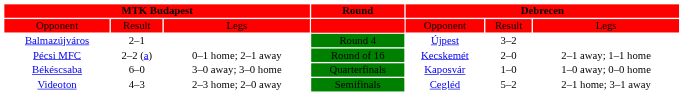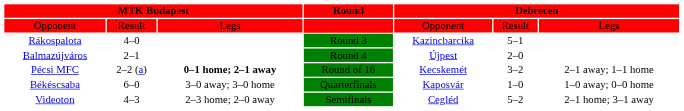 <table width="80%" style="text-align:center">
 <tr valign=top bgcolor=red>
 <th colspan=3 style="width:1*">MTK Budapest</th>
 <th><strong>Round</strong></th>
 <th colspan=3 style="width:1*">Debrecen</th>
 </tr>
 <tr valign=top bgcolor=red>
 <td>Opponent</td>
 <td>Result</td>
 <td>Legs</td>
 <td bgcolor=red></td>
 <td>Opponent</td>
 <td>Result</td>
 <td>Legs</td>
 </tr>
 <tr>
+<td><a href='#'>Rákospalota</a></td>
+<td>4–0</td>
+<td></td>
+<td bgcolor=green>Round 3</td>
+<td><a href='#'>Kazincbarcika</a></td>
+<td>5–1</td>
+<td></td>
+</tr>
+<tr>
 <td><a href='#'>Balmazújváros</a></td>
 <td>2–1</td>
 <td></td>
 <td bgcolor=green>Round 4</td>
 <td><a href='#'>Újpest</a></td>
-<td>3–2</td>
+<td>2–0</td>
 <td></td>
 </tr>
 <tr>
 <td><a href='#'>Pécsi MFC</a></td>
 <td>2–2 (<a href='#'>a</a>)</td>
-<td>0–1 home; 2–1 away</td>
+<td><strong>0–1 home; 2–1 away</strong></td>
 <td bgcolor=green>Round of 16</td>
 <td><a href='#'>Kecskemét</a></td>
-<td>2–0</td>
+<td>3–2</td>
 <td>2–1 away; 1–1 home</td>
 </tr>
 <tr>
 <td><a href='#'>Békéscsaba</a></td>
 <td>6–0</td>
 <td>3–0 away; 3–0 home</td>
 <td bgcolor=green>Quarterfinals</td>
 <td><a href='#'>Kaposvár</a></td>
 <td>1–0</td>
 <td>1–0 away; 0–0 home</td>
 </tr>
 <tr>
 <td><a href='#'>Videoton</a></td>
 <td>4–3</td>
 <td>2–3 home; 2–0 away</td>
 <td bgcolor=green>Semifinals</td>
 <td><a href='#'>Cegléd</a></td>
 <td>5–2</td>
 <td>2–1 home; 3–1 away</td>
 </tr>
 </table>
